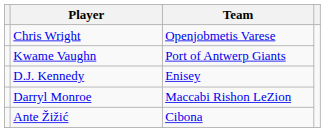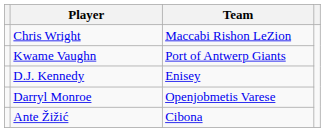 <table class="wikitable">
 <tr>
 <th></th>
 <th width=180>Player</th>
 <th width=180>Team</th>
 <th></th>
 </tr>
 <tr>
 <td></td>
 <td> <a href='#'>Chris Wright</a></td>
-<td> <a href='#'>Openjobmetis Varese</a></td>
+<td> <a href='#'>Maccabi Rishon LeZion</a></td>
 <td rowspan=5 style="text-align:center;"></td>
 </tr>
 <tr>
 <td></td>
 <td> <a href='#'>Kwame Vaughn</a></td>
 <td> <a href='#'>Port of Antwerp Giants</a></td>
 </tr>
 <tr>
 <td></td>
 <td> <a href='#'>D.J. Kennedy</a></td>
 <td> <a href='#'>Enisey</a></td>
 </tr>
 <tr>
 <td></td>
 <td> <a href='#'>Darryl Monroe</a></td>
-<td> <a href='#'>Maccabi Rishon LeZion</a></td>
+<td> <a href='#'>Openjobmetis Varese</a></td>
 </tr>
 <tr>
 <td></td>
 <td> <a href='#'>Ante Žižić</a></td>
 <td> <a href='#'>Cibona</a></td>
 </tr>
 </table>
